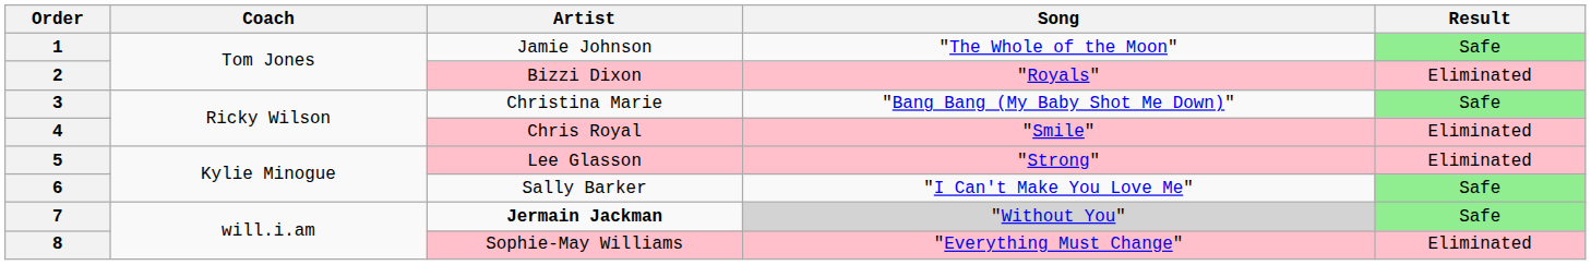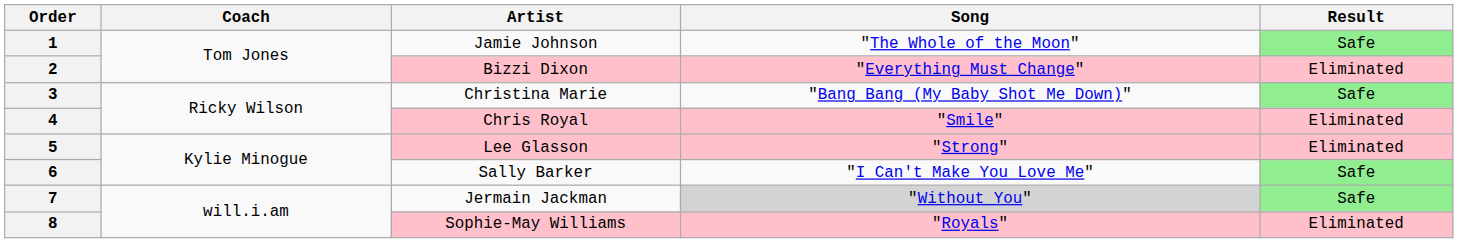 <table class="wikitable" style="text-align:center; width:75%;">
 <tr>
 <th scope="col" style="width:05%;">Order</th>
 <th scope="col" style="width:15%;">Coach</th>
 <th scope="col" style="width:15%;">Artist</th>
 <th scope="col" style="width:30%;">Song</th>
 <th scope="col" style="width:10%;">Result</th>
 </tr>
 <tr>
 <th scope="col">1</th>
 <td rowspan="2">Tom Jones</td>
 <td>Jamie Johnson</td>
 <td>"<a href='#'>The Whole of the Moon</a>"</td>
 <td style="background:lightgreen;">Safe</td>
 </tr>
 <tr>
 <th scope="col">2</th>
 <td style="background:pink;">Bizzi Dixon</td>
-<td style="background:pink;">"<a href='#'>Royals</a>"</td>
+<td style="background:pink;">"<a href='#'>Everything Must Change</a>"</td>
 <td style="background:pink;">Eliminated</td>
 </tr>
 <tr>
 <th scope="col">3</th>
 <td rowspan="2">Ricky Wilson</td>
 <td>Christina Marie</td>
 <td>"<a href='#'>Bang Bang (My Baby Shot Me Down)</a>"</td>
 <td style="background:lightgreen;">Safe</td>
 </tr>
 <tr>
 <th scope="col">4</th>
 <td style="background:pink;">Chris Royal</td>
 <td style="background:pink;">"<a href='#'>Smile</a>"</td>
 <td style="background:pink;">Eliminated</td>
 </tr>
 <tr>
 <th scope="col">5</th>
 <td rowspan="2">Kylie Minogue</td>
 <td style="background:pink;">Lee Glasson</td>
 <td style="background:pink;">"<a href='#'>Strong</a>"</td>
 <td style="background:pink;">Eliminated</td>
 </tr>
 <tr>
 <th scope="col">6</th>
 <td>Sally Barker</td>
 <td>"<a href='#'>I Can't Make You Love Me</a>"</td>
 <td style="background:lightgreen;">Safe</td>
 </tr>
 <tr>
 <th scope="col">7</th>
 <td rowspan="2">will.i.am</td>
-<td><strong>Jermain Jackman</strong></td>
+<td>Jermain Jackman</td>
 <td style="background: lightgrey;">"<a href='#'>Without You</a>"</td>
 <td style="background:lightgreen;">Safe</td>
 </tr>
 <tr>
 <th scope="col">8</th>
 <td style="background:pink;">Sophie-May Williams</td>
-<td style="background:pink;">"<a href='#'>Everything Must Change</a>"</td>
+<td style="background:pink;">"<a href='#'>Royals</a>"</td>
 <td style="background:pink;">Eliminated</td>
 </tr>
 </table>
